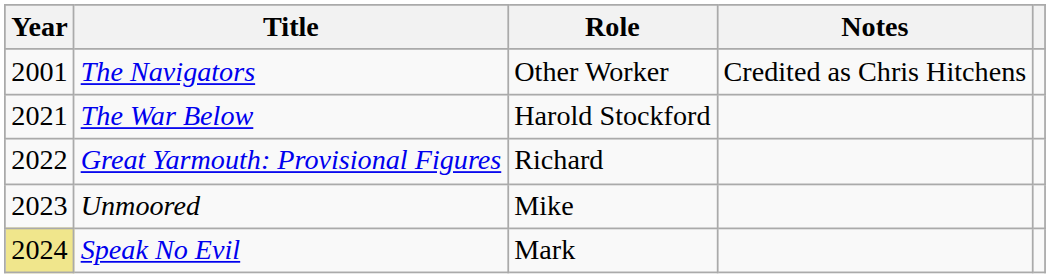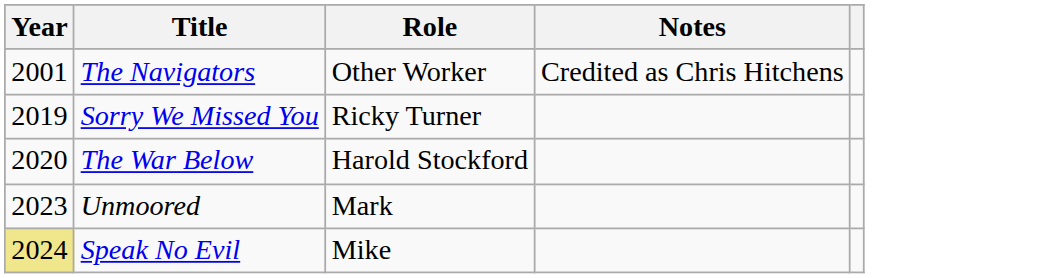 <table class="wikitable">
 <tr>
 <th>Year</th>
 <th>Title</th>
 <th>Role</th>
 <th>Notes</th>
 <th></th>
 </tr>
 <tr>
 <td>2001</td>
 <td><em><a href='#'>The Navigators</a></em></td>
 <td>Other Worker</td>
 <td>Credited as Chris Hitchens</td>
 <td></td>
 </tr>
 <tr>
-<td>2021</td>
+<td>2019</td>
+<td><em><a href='#'>Sorry We Missed You</a></em></td>
+<td>Ricky Turner</td>
+<td></td>
+<td></td>
+</tr>
+<tr>
+<td>2020</td>
 <td><em><a href='#'>The War Below</a></em></td>
 <td>Harold Stockford</td>
 <td></td>
 <td></td>
 </tr>
 <tr>
-<td>2022</td>
-<td><em><a href='#'>Great Yarmouth: Provisional Figures</a></em></td>
-<td>Richard</td>
-<td></td>
-<td></td>
-</tr>
-<tr>
 <td>2023</td>
 <td><em>Unmoored</em></td>
-<td>Mike</td>
+<td>Mark</td>
 <td></td>
 <td></td>
 </tr>
 <tr>
 <td style="background: khaki;">2024</td>
 <td><em><a href='#'>Speak No Evil</a></em></td>
-<td>Mark</td>
+<td>Mike</td>
 <td></td>
 <td></td>
 </tr>
 </table>
